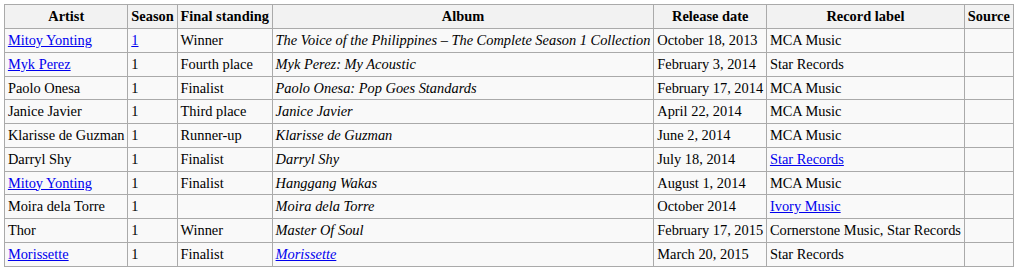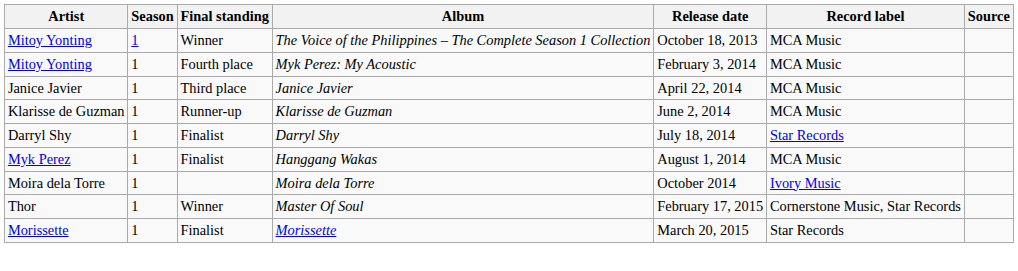 <table class="wikitable" style="text-align:left; line-height:17px; width:auto; font-size:90%;">
 <tr>
 <th>Artist</th>
 <th>Season</th>
 <th>Final standing</th>
 <th>Album</th>
 <th>Release date</th>
 <th>Record label</th>
 <th>Source</th>
 </tr>
 <tr>
 <td><a href='#'>Mitoy Yonting</a></td>
 <td><a href='#'>1</a></td>
 <td>Winner</td>
 <td><em>The Voice of the Philippines – The Complete Season 1 Collection</em></td>
 <td>October 18, 2013</td>
 <td>MCA Music</td>
 <td align="center"></td>
 </tr>
 <tr>
-<td><a href='#'>Myk Perez</a></td>
+<td><a href='#'>Mitoy Yonting</a></td>
 <td>1</td>
 <td>Fourth place</td>
 <td><em>Myk Perez: My Acoustic</em></td>
 <td>February 3, 2014</td>
-<td>Star Records</td>
-<td align="center"></td>
-</tr>
-<tr>
-<td>Paolo Onesa</td>
-<td>1</td>
-<td>Finalist</td>
-<td><em>Paolo Onesa: Pop Goes Standards</em></td>
-<td>February 17, 2014</td>
 <td>MCA Music</td>
 <td align="center"></td>
 </tr>
 <tr>
 <td>Janice Javier</td>
 <td>1</td>
 <td>Third place</td>
 <td><em>Janice Javier</em></td>
 <td>April 22, 2014</td>
 <td>MCA Music</td>
 <td align="center"></td>
 </tr>
 <tr>
 <td>Klarisse de Guzman</td>
 <td>1</td>
 <td>Runner-up</td>
 <td><em>Klarisse de Guzman</em></td>
 <td>June 2, 2014</td>
 <td>MCA Music</td>
 <td align="center"></td>
 </tr>
 <tr>
 <td>Darryl Shy</td>
 <td>1</td>
 <td>Finalist</td>
 <td><em>Darryl Shy</em></td>
 <td>July 18, 2014</td>
 <td><a href='#'>Star Records</a></td>
 <td align="center"></td>
 </tr>
 <tr>
-<td><a href='#'>Mitoy Yonting</a></td>
+<td><a href='#'>Myk Perez</a></td>
 <td>1</td>
 <td>Finalist</td>
 <td><em>Hanggang Wakas</em></td>
 <td>August 1, 2014</td>
 <td>MCA Music</td>
 <td align="center"></td>
 </tr>
 <tr>
 <td>Moira dela Torre</td>
 <td>1</td>
 <td></td>
 <td><em>Moira dela Torre</em></td>
 <td>October 2014</td>
 <td><a href='#'>Ivory Music</a></td>
 <td align="center"></td>
 </tr>
 <tr>
 <td>Thor</td>
 <td>1</td>
 <td>Winner</td>
 <td><em>Master Of Soul</em></td>
 <td>February 17, 2015</td>
 <td>Cornerstone Music, Star Records</td>
 <td align="center"></td>
 </tr>
 <tr>
 <td><a href='#'>Morissette</a></td>
 <td>1</td>
 <td>Finalist</td>
 <td><em><a href='#'>Morissette</a></em></td>
 <td>March 20, 2015</td>
 <td>Star Records</td>
 <td align="center"></td>
 </tr>
 <tr>
 </tr>
 </table>
